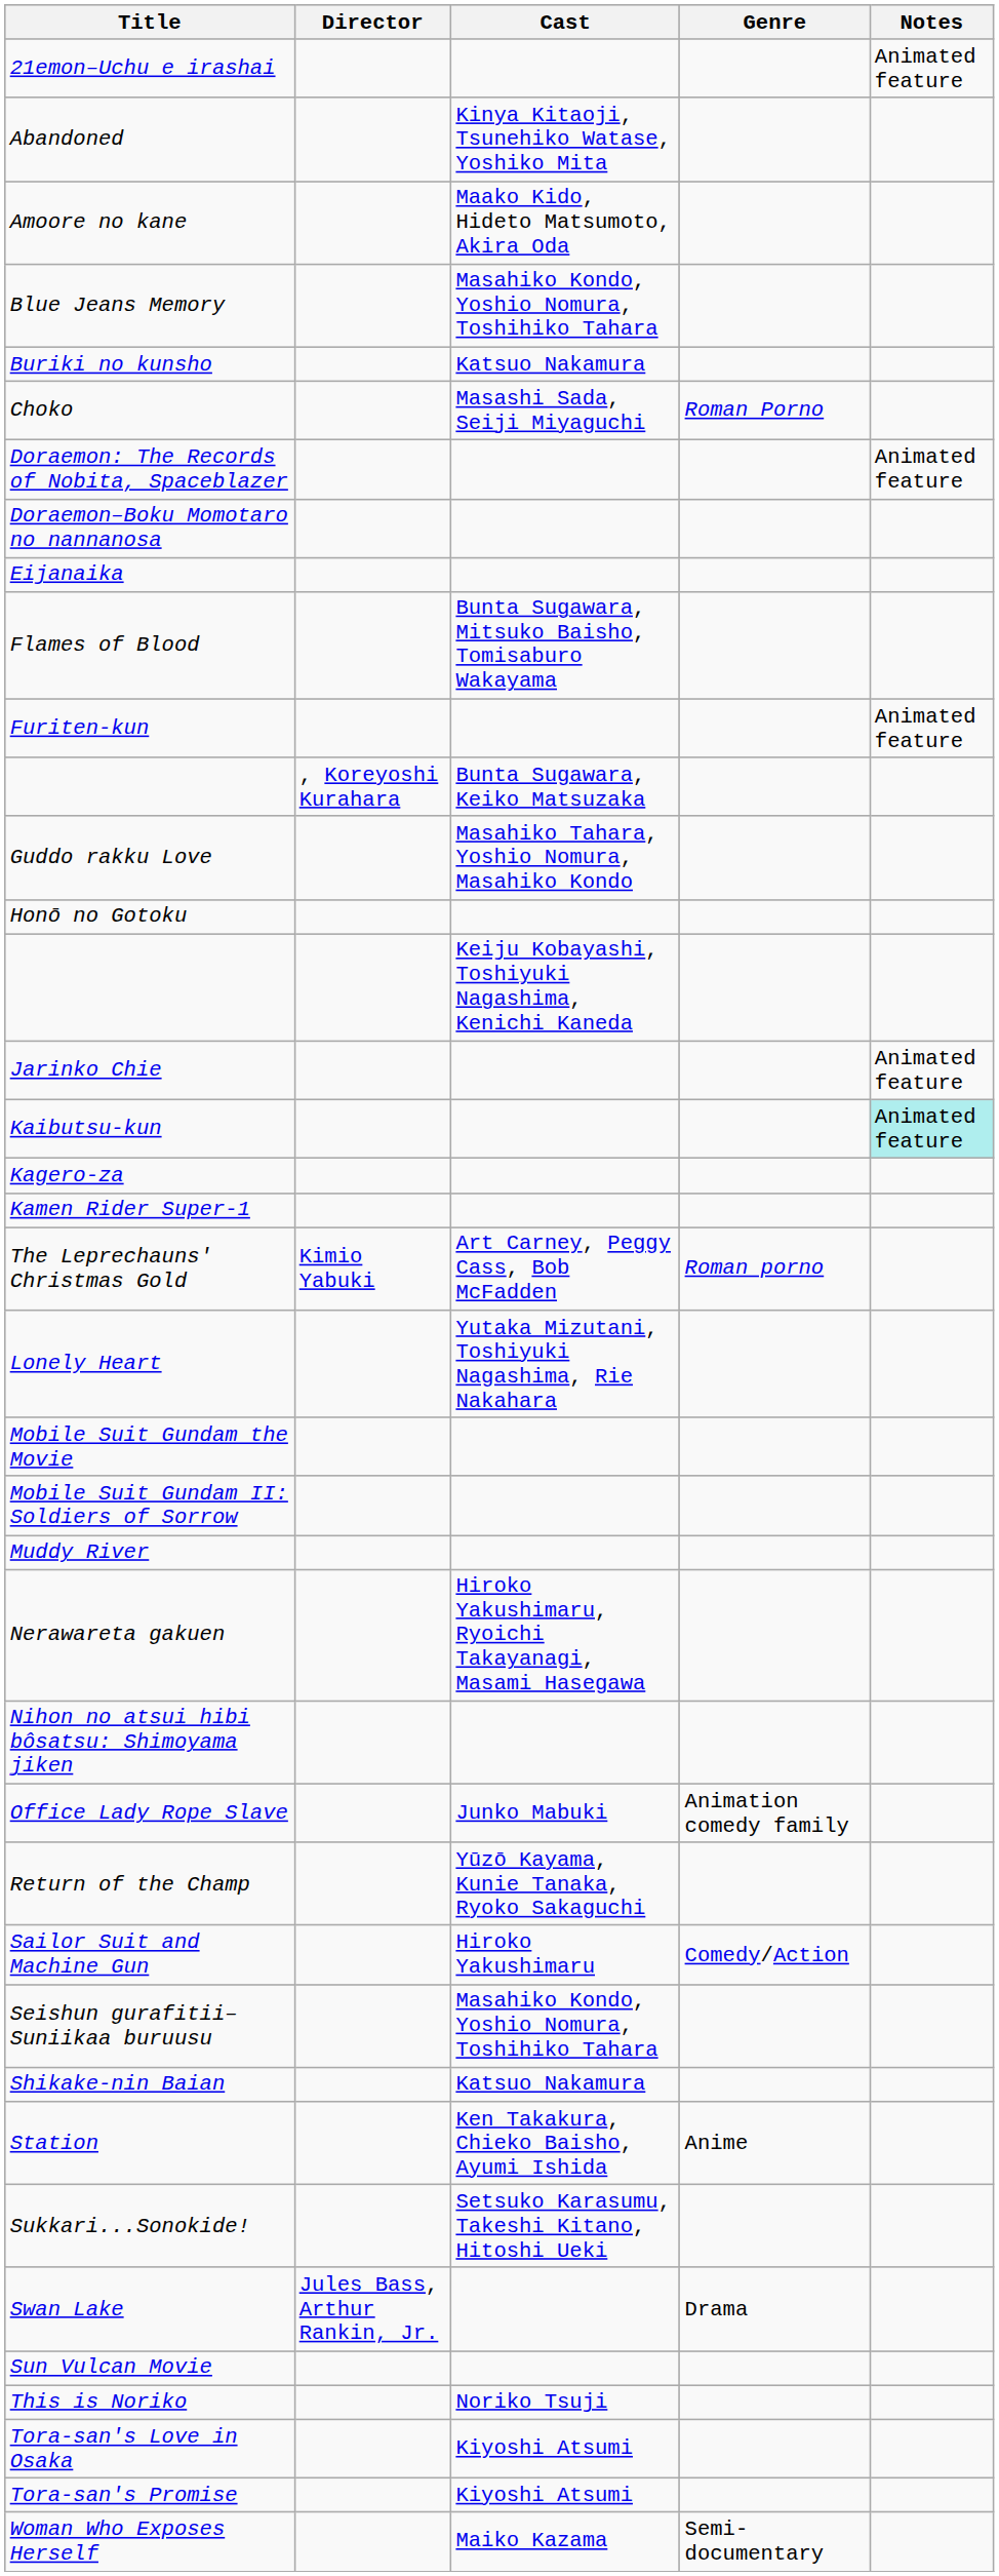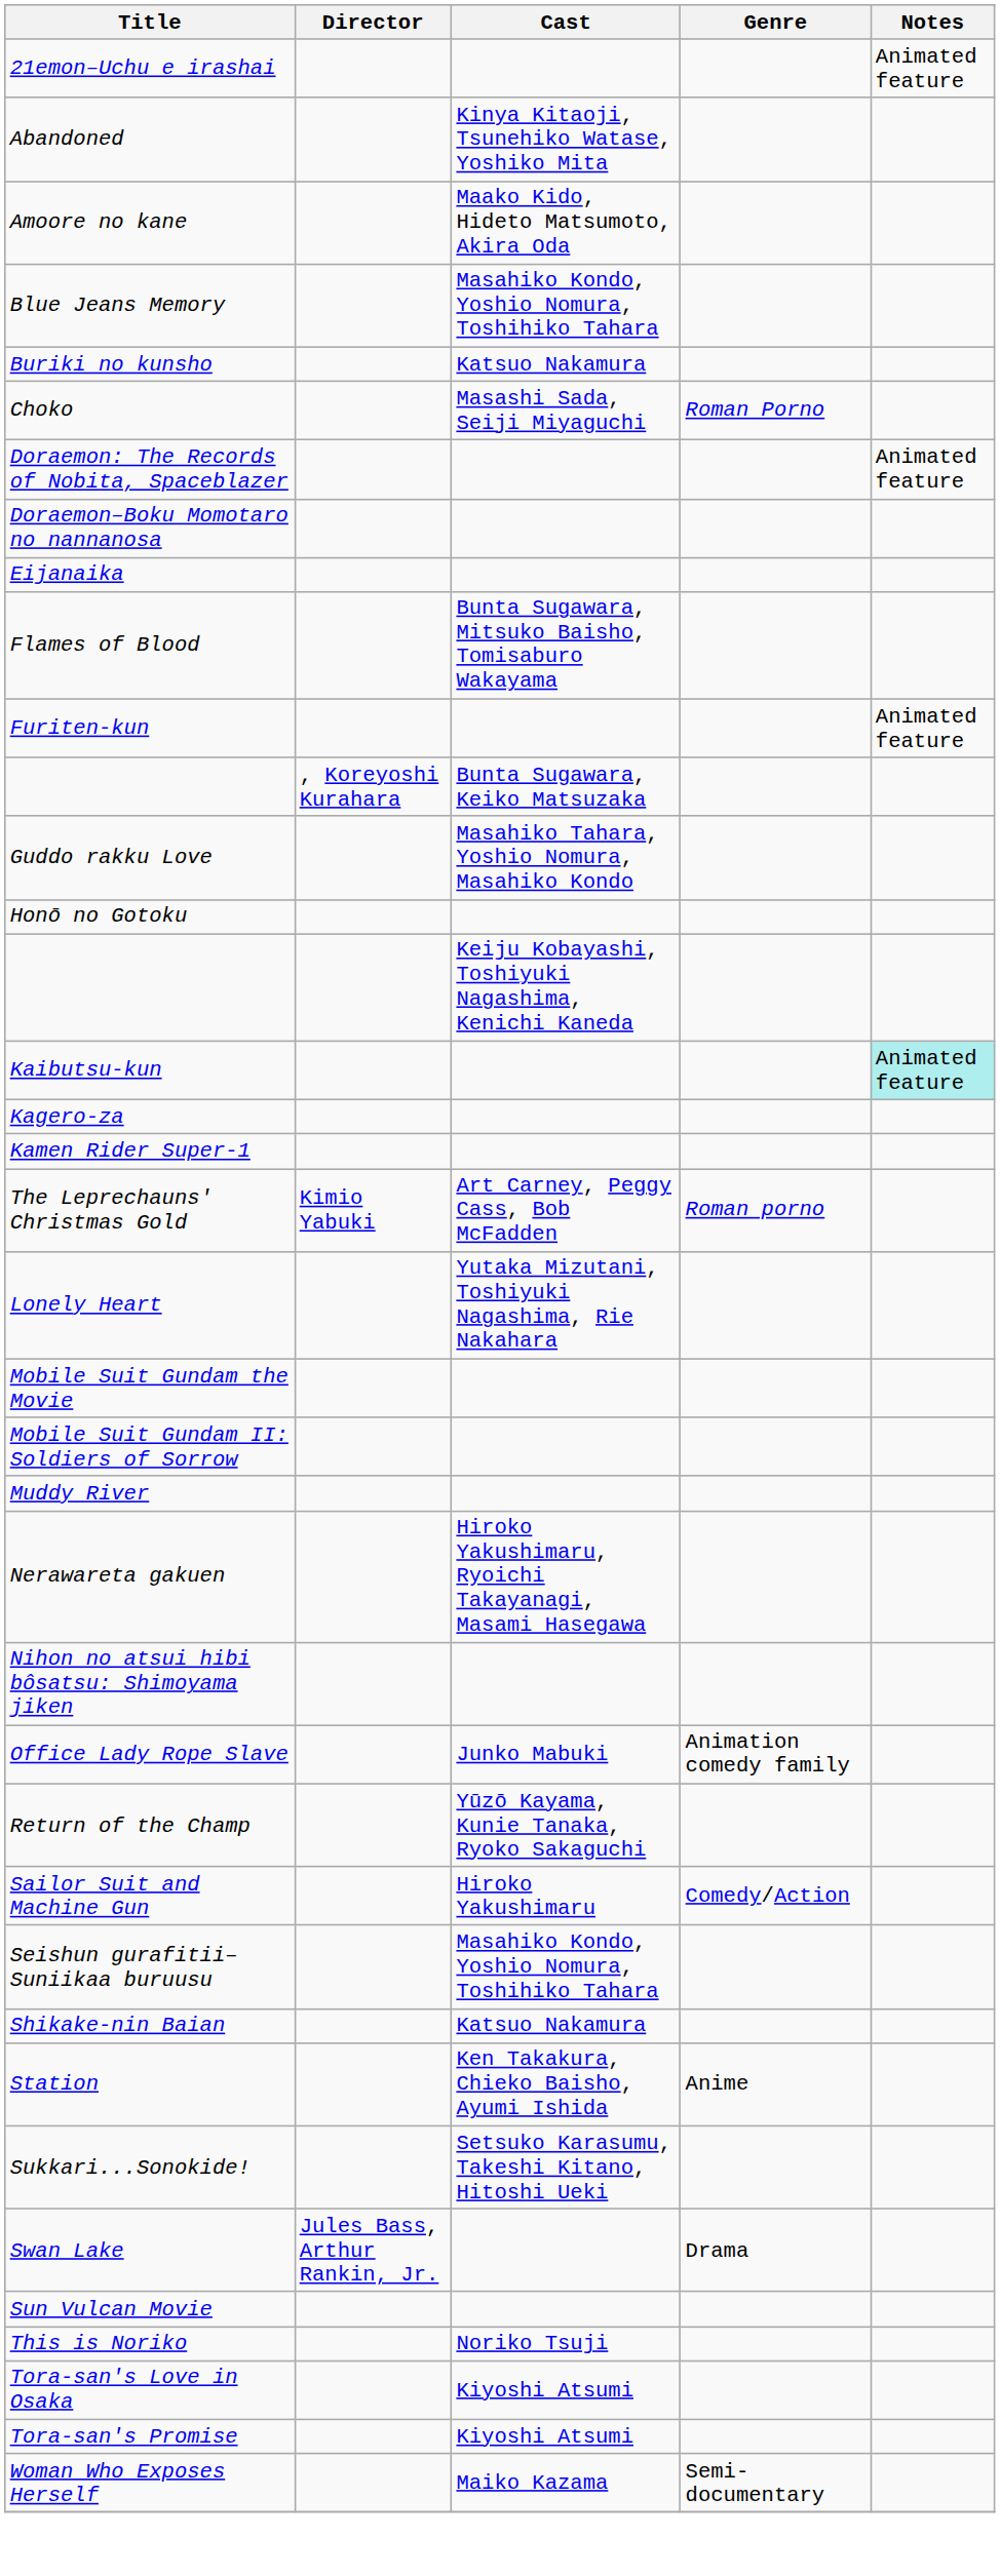 <table class="wikitable sortable">
 <tr>
 <th scope="col">Title</th>
 <th scope="col">Director</th>
 <th scope="col" class="unsortable">Cast</th>
 <th scope="col">Genre</th>
 <th scope="col">Notes</th>
 </tr>
 <tr>
 <td><em><a href='#'>21emon–Uchu e irashai</a></em></td>
 <td></td>
 <td></td>
 <td></td>
 <td>Animated feature</td>
 </tr>
 <tr>
 <td><em>Abandoned</em></td>
 <td></td>
 <td><a href='#'>Kinya Kitaoji</a>, <a href='#'>Tsunehiko Watase</a>, <a href='#'>Yoshiko Mita</a></td>
 <td></td>
 <td></td>
 </tr>
 <tr>
 <td><em>Amoore no kane</em></td>
 <td></td>
 <td><a href='#'>Maako Kido</a>, Hideto Matsumoto, <a href='#'>Akira Oda</a></td>
 <td></td>
 <td></td>
 </tr>
 <tr>
 <td><em>Blue Jeans Memory</em></td>
 <td></td>
 <td><a href='#'>Masahiko Kondo</a>, <a href='#'>Yoshio Nomura</a>, <a href='#'>Toshihiko Tahara</a></td>
 <td></td>
 <td></td>
 </tr>
 <tr>
 <td><em><a href='#'>Buriki no kunsho</a></em></td>
 <td></td>
 <td><a href='#'>Katsuo Nakamura</a></td>
 <td></td>
 <td></td>
 </tr>
 <tr>
 <td><em>Choko</em></td>
 <td></td>
 <td><a href='#'>Masashi Sada</a>, <a href='#'>Seiji Miyaguchi</a></td>
 <td><em><a href='#'>Roman Porno</a></em></td>
 <td></td>
 </tr>
 <tr>
 <td><em><a href='#'>Doraemon: The Records of Nobita, Spaceblazer</a></em></td>
 <td></td>
 <td></td>
 <td></td>
 <td>Animated feature</td>
 </tr>
 <tr>
 <td><em><a href='#'>Doraemon–Boku Momotaro no nannanosa</a></em></td>
 <td></td>
 <td></td>
 <td></td>
 <td></td>
 </tr>
 <tr>
 <td><em><a href='#'>Eijanaika</a></em></td>
 <td></td>
 <td></td>
 <td></td>
 <td></td>
 </tr>
 <tr>
 <td><em>Flames of Blood</em></td>
 <td></td>
 <td><a href='#'>Bunta Sugawara</a>, <a href='#'>Mitsuko Baisho</a>, <a href='#'>Tomisaburo Wakayama</a></td>
 <td></td>
 <td></td>
 </tr>
 <tr>
 <td><em><a href='#'>Furiten-kun</a></em></td>
 <td></td>
 <td></td>
 <td></td>
 <td>Animated feature</td>
 </tr>
 <tr>
 <td></td>
 <td>, <a href='#'>Koreyoshi Kurahara</a></td>
 <td><a href='#'>Bunta Sugawara</a>, <a href='#'>Keiko Matsuzaka</a></td>
 <td></td>
 <td></td>
 </tr>
 <tr>
 <td><em>Guddo rakku Love</em></td>
 <td></td>
 <td><a href='#'>Masahiko Tahara</a>, <a href='#'>Yoshio Nomura</a>, <a href='#'>Masahiko Kondo</a></td>
 <td></td>
 <td></td>
 </tr>
 <tr>
 <td><em>Honō no Gotoku</em></td>
 <td></td>
 <td></td>
 <td></td>
 <td></td>
 </tr>
 <tr>
 <td></td>
 <td></td>
 <td><a href='#'>Keiju Kobayashi</a>, <a href='#'>Toshiyuki Nagashima</a>, <a href='#'>Kenichi Kaneda</a></td>
 <td></td>
 <td></td>
-</tr>
-<tr>
-<td><em><a href='#'>Jarinko Chie</a></em></td>
-<td></td>
-<td></td>
-<td></td>
-<td>Animated feature</td>
 </tr>
 <tr>
 <td><em><a href='#'>Kaibutsu-kun</a></em></td>
 <td></td>
 <td></td>
 <td></td>
 <td style="background: paleturquoise;">Animated feature</td>
 </tr>
 <tr>
 <td><em><a href='#'>Kagero-za</a></em></td>
 <td></td>
 <td></td>
 <td></td>
 <td></td>
 </tr>
 <tr>
 <td><em><a href='#'>Kamen Rider Super-1</a></em></td>
 <td></td>
 <td></td>
 <td></td>
 <td></td>
 </tr>
 <tr>
 <td><em>The Leprechauns' Christmas Gold</em></td>
 <td><a href='#'>Kimio Yabuki</a></td>
 <td><a href='#'>Art Carney</a>, <a href='#'>Peggy Cass</a>, <a href='#'>Bob McFadden</a></td>
 <td><a href='#'><em>Roman porno</em></a></td>
 <td></td>
 </tr>
 <tr>
 <td><em><a href='#'>Lonely Heart</a></em></td>
 <td></td>
 <td><a href='#'>Yutaka Mizutani</a>, <a href='#'>Toshiyuki Nagashima</a>, <a href='#'>Rie Nakahara</a></td>
 <td></td>
 <td></td>
 </tr>
 <tr>
 <td><em><a href='#'>Mobile Suit Gundam the Movie</a></em></td>
 <td></td>
 <td></td>
 <td></td>
 <td></td>
 </tr>
 <tr>
 <td><em><a href='#'>Mobile Suit Gundam II: Soldiers of Sorrow</a></em></td>
 <td></td>
 <td></td>
 <td></td>
 <td></td>
 </tr>
 <tr>
 <td><em><a href='#'>Muddy River</a></em></td>
 <td></td>
 <td></td>
 <td></td>
 <td></td>
 </tr>
 <tr>
 <td><em>Nerawareta gakuen</em></td>
 <td></td>
 <td><a href='#'>Hiroko Yakushimaru</a>, <a href='#'>Ryoichi Takayanagi</a>, <a href='#'>Masami Hasegawa</a></td>
 <td></td>
 <td></td>
 </tr>
 <tr>
 <td><em><a href='#'>Nihon no atsui hibi bôsatsu: Shimoyama jiken</a></em></td>
 <td></td>
 <td></td>
 <td></td>
 <td></td>
 </tr>
 <tr>
 <td><em><a href='#'>Office Lady Rope Slave</a></em></td>
 <td></td>
 <td><a href='#'>Junko Mabuki</a></td>
 <td>Animation comedy family</td>
 <td></td>
 </tr>
 <tr>
 <td><em>Return of the Champ</em></td>
 <td></td>
 <td><a href='#'>Yūzō Kayama</a>, <a href='#'>Kunie Tanaka</a>, <a href='#'>Ryoko Sakaguchi</a></td>
 <td></td>
 <td></td>
 </tr>
 <tr>
 <td><em><a href='#'>Sailor Suit and Machine Gun</a></em></td>
 <td></td>
 <td><a href='#'>Hiroko Yakushimaru</a></td>
 <td><a href='#'>Comedy</a>/<a href='#'>Action</a></td>
 <td></td>
 </tr>
 <tr>
 <td><em>Seishun gurafitii–Suniikaa buruusu</em></td>
 <td></td>
 <td><a href='#'>Masahiko Kondo</a>, <a href='#'>Yoshio Nomura</a>, <a href='#'>Toshihiko Tahara</a></td>
 <td></td>
 <td></td>
 </tr>
 <tr>
 <td><em><a href='#'>Shikake-nin Baian</a></em></td>
 <td></td>
 <td><a href='#'>Katsuo Nakamura</a></td>
 <td></td>
 <td></td>
 </tr>
 <tr>
 <td><em><a href='#'>Station</a></em></td>
 <td></td>
 <td><a href='#'>Ken Takakura</a>, <a href='#'>Chieko Baisho</a>, <a href='#'>Ayumi Ishida</a></td>
 <td>Anime</td>
 <td></td>
 </tr>
 <tr>
 <td><em>Sukkari...Sonokide!</em></td>
 <td></td>
 <td><a href='#'>Setsuko Karasumu</a>, <a href='#'>Takeshi Kitano</a>, <a href='#'>Hitoshi Ueki</a></td>
 <td></td>
 <td></td>
 </tr>
 <tr>
 <td><em><a href='#'>Swan Lake</a></em></td>
 <td><a href='#'>Jules Bass</a>, <a href='#'>Arthur Rankin, Jr.</a></td>
 <td></td>
 <td>Drama</td>
 <td></td>
 </tr>
 <tr>
 <td><em><a href='#'>Sun Vulcan Movie</a></em></td>
 <td></td>
 <td></td>
 <td></td>
 <td></td>
 </tr>
 <tr>
 <td><em><a href='#'>This is Noriko</a></em></td>
 <td></td>
 <td><a href='#'>Noriko Tsuji</a></td>
 <td></td>
 <td></td>
 </tr>
 <tr>
 <td><em><a href='#'>Tora-san's Love in Osaka</a></em></td>
 <td></td>
 <td><a href='#'>Kiyoshi Atsumi</a></td>
 <td></td>
 <td></td>
 </tr>
 <tr>
 <td><em><a href='#'>Tora-san's Promise</a></em></td>
 <td></td>
 <td><a href='#'>Kiyoshi Atsumi</a></td>
 <td></td>
 <td></td>
 </tr>
 <tr>
 <td><em><a href='#'>Woman Who Exposes Herself</a></em></td>
 <td></td>
 <td><a href='#'>Maiko Kazama</a></td>
 <td>Semi-documentary</td>
 <td></td>
 </tr>
 <tr>
 </tr>
 </table>
